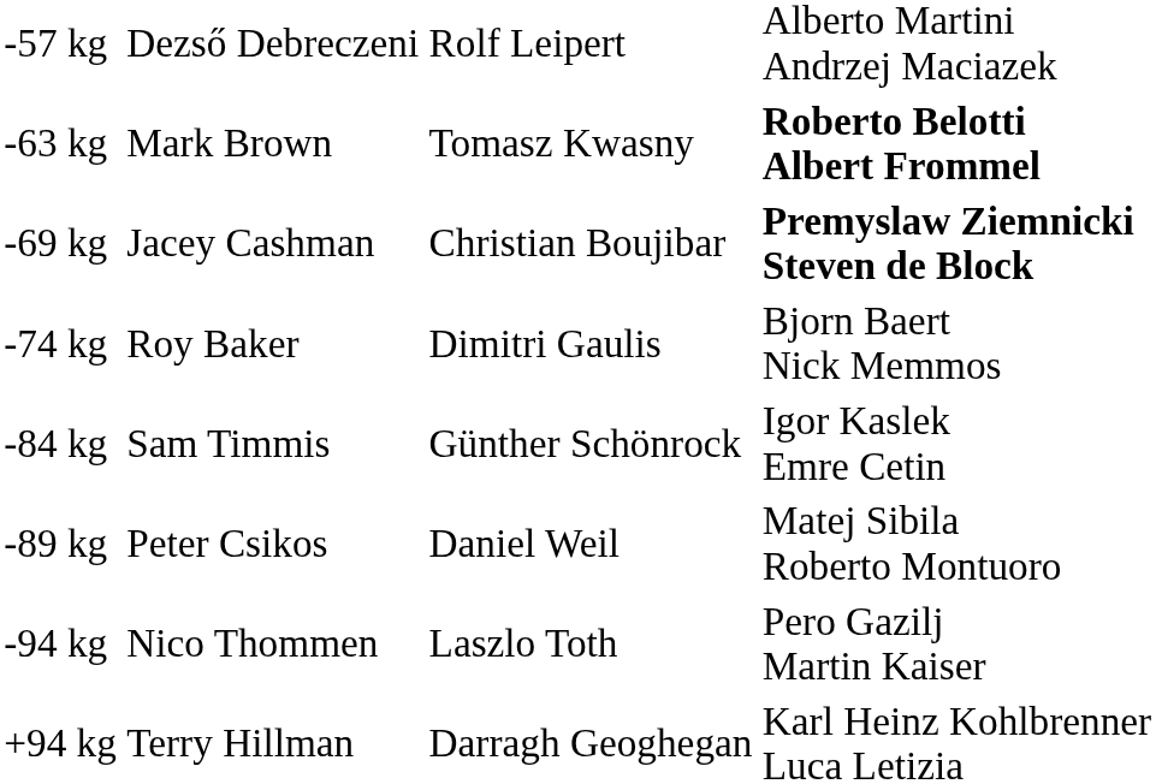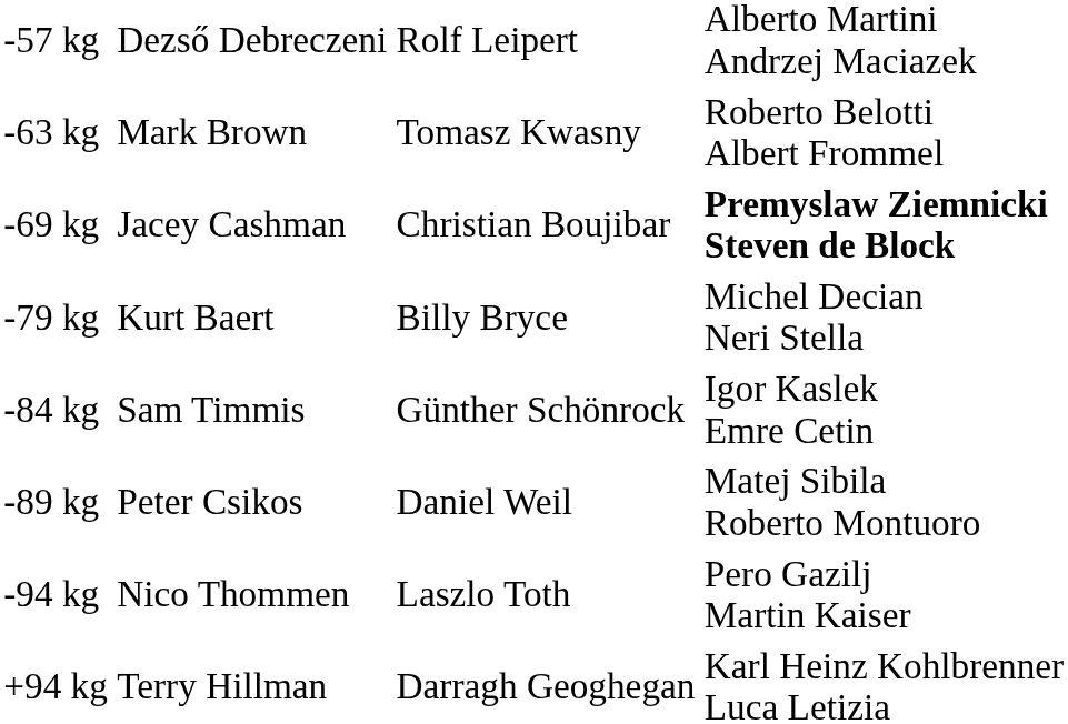 <table>
 <tr>
 <td>-57 kg</td>
 <td>Dezső Debreczeni </td>
 <td>Rolf Leipert </td>
 <td>Alberto Martini <br>Andrzej Maciazek </td>
 </tr>
 <tr>
 <td>-63 kg</td>
 <td>Mark Brown </td>
 <td>Tomasz Kwasny </td>
-<td><strong>Roberto Belotti <br>Albert Frommel </strong></td>
+<td>Roberto Belotti <br>Albert Frommel </td>
 </tr>
 <tr>
 <td>-69 kg</td>
 <td>Jacey Cashman </td>
 <td>Christian Boujibar </td>
 <td><strong>Premyslaw Ziemnicki <br>Steven de Block </strong></td>
 </tr>
 <tr>
-<td>-74 kg</td>
-<td>Roy Baker </td>
-<td>Dimitri Gaulis </td>
-<td>Bjorn Baert <br>Nick Memmos </td>
+<td>-79 kg</td>
+<td>Kurt Baert </td>
+<td>Billy Bryce </td>
+<td>Michel Decian <br>Neri Stella </td>
 </tr>
 <tr>
 <td>-84 kg</td>
 <td>Sam Timmis </td>
 <td>Günther Schönrock </td>
 <td>Igor Kaslek <br>Emre Cetin </td>
 </tr>
 <tr>
 <td>-89 kg</td>
 <td>Peter Csikos </td>
 <td>Daniel Weil </td>
 <td>Matej Sibila <br>Roberto Montuoro </td>
 </tr>
 <tr>
 <td>-94 kg</td>
 <td>Nico Thommen </td>
 <td>Laszlo Toth </td>
 <td>Pero Gazilj <br>Martin Kaiser </td>
 </tr>
 <tr>
 <td>+94 kg</td>
 <td>Terry Hillman </td>
 <td>Darragh Geoghegan </td>
 <td>Karl Heinz Kohlbrenner <br>Luca Letizia </td>
 </tr>
 <tr>
 </tr>
 </table>
